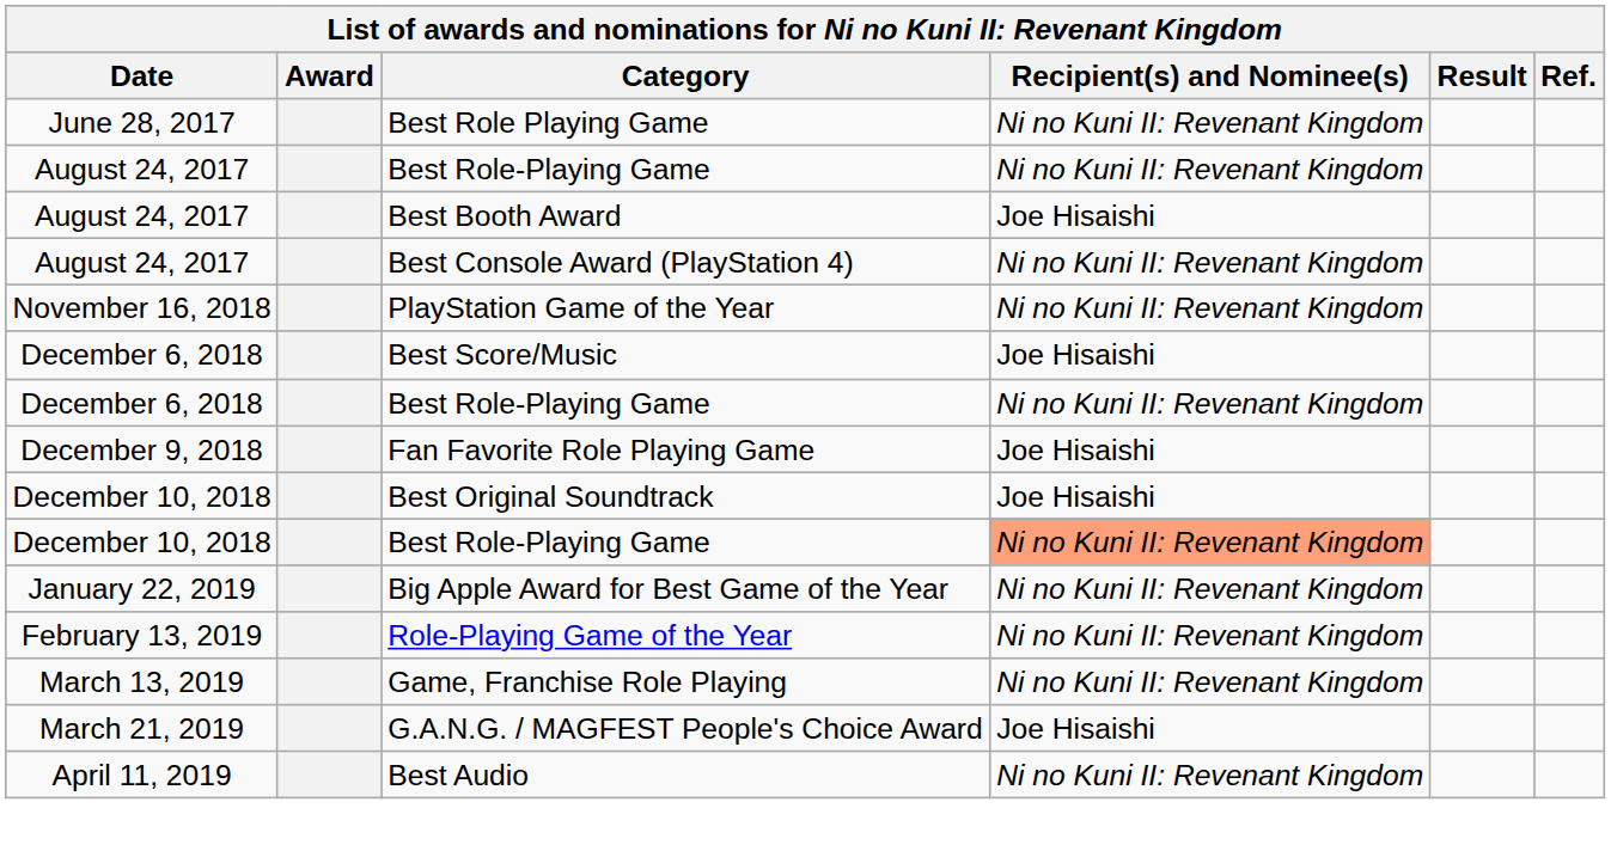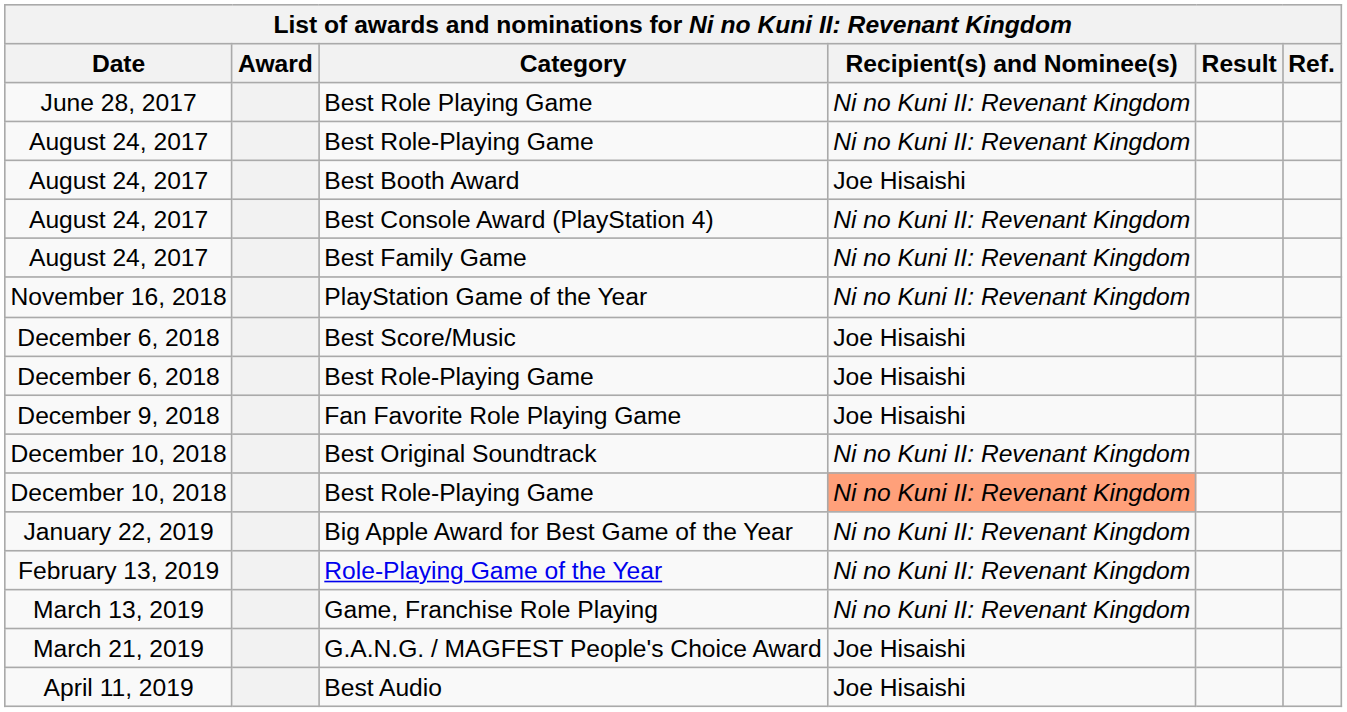 <table class="wikitable sortable plainrowheaders collapsible collapsed" style="font-size:95%; border:none; margin:0;">
 <tr valign="bottom">
 <th scope="col" colspan="6">List of awards and nominations for <em>Ni no Kuni II: Revenant Kingdom</em></th>
 </tr>
 <tr>
 <th scope="col">Date</th>
 <th scope="col">Award</th>
 <th scope="col">Category</th>
 <th scope="col">Recipient(s) and Nominee(s)</th>
 <th scope="col">Result</th>
 <th scope="col" class="unsortable">Ref.</th>
 </tr>
 <tr valign="top">
 <td style="text-align:center;">June 28, 2017</td>
 <th scope="row"></th>
 <td>Best Role Playing Game</td>
 <td><em>Ni no Kuni II: Revenant Kingdom</em></td>
 <td></td>
 <td style="text-align:center;"></td>
 </tr>
 <tr valign="top">
 <td style="text-align:center;">August 24, 2017</td>
 <th scope="row"></th>
 <td>Best Role-Playing Game</td>
 <td><em>Ni no Kuni II: Revenant Kingdom</em></td>
 <td></td>
 <td style="text-align:center;"></td>
 </tr>
 <tr valign="top">
 <td style="text-align:center;">August 24, 2017</td>
 <th scope="row"></th>
 <td>Best Booth Award</td>
 <td>Joe Hisaishi</td>
 <td></td>
 <td style="text-align:center;"></td>
 </tr>
 <tr valign="top">
 <td style="text-align:center;">August 24, 2017</td>
 <th scope="row"></th>
 <td>Best Console Award (PlayStation 4)</td>
 <td><em>Ni no Kuni II: Revenant Kingdom</em></td>
 <td></td>
 <td style="text-align:center;"></td>
 </tr>
 <tr valign="top">
+<td style="text-align:center;">August 24, 2017</td>
+<th scope="row"></th>
+<td>Best Family Game</td>
+<td><em>Ni no Kuni II: Revenant Kingdom</em></td>
+<td></td>
+<td style="text-align:center;"></td>
+</tr>
+<tr valign="top">
 <td style="text-align:center;">November 16, 2018</td>
 <th scope="row"></th>
 <td>PlayStation Game of the Year</td>
 <td><em>Ni no Kuni II: Revenant Kingdom</em></td>
 <td></td>
 <td style="text-align:center;"></td>
 </tr>
 <tr valign="top">
 <td style="text-align:center;">December 6, 2018</td>
 <th scope="row"></th>
 <td>Best Score/Music</td>
 <td>Joe Hisaishi</td>
 <td></td>
 <td style="text-align:center;"></td>
 </tr>
 <tr valign="top">
 <td style="text-align:center;">December 6, 2018</td>
 <th scope="row"></th>
 <td>Best Role-Playing Game</td>
-<td><em>Ni no Kuni II: Revenant Kingdom</em></td>
+<td>Joe Hisaishi</td>
 <td></td>
 <td style="text-align:center;"></td>
 </tr>
 <tr valign="top">
 <td style="text-align:center;">December 9, 2018</td>
 <th scope="row"></th>
 <td>Fan Favorite Role Playing Game</td>
 <td>Joe Hisaishi</td>
 <td></td>
 <td style="text-align:center;"></td>
 </tr>
 <tr valign="top">
 <td style="text-align:center;">December 10, 2018</td>
 <th scope="row"></th>
 <td>Best Original Soundtrack</td>
-<td>Joe Hisaishi</td>
+<td><em>Ni no Kuni II: Revenant Kingdom</em></td>
 <td></td>
 <td style="text-align:center;"></td>
 </tr>
 <tr valign="top">
 <td style="text-align:center;">December 10, 2018</td>
 <th scope="row"></th>
 <td>Best Role-Playing Game</td>
 <td style="background: lightsalmon;"><em>Ni no Kuni II: Revenant Kingdom</em></td>
 <td></td>
 <td style="text-align:center;"></td>
 </tr>
 <tr valign="top">
 <td style="text-align:center;">January 22, 2019</td>
 <th scope="row"></th>
 <td>Big Apple Award for Best Game of the Year</td>
 <td><em>Ni no Kuni II: Revenant Kingdom</em></td>
 <td></td>
 <td style="text-align:center;"></td>
 </tr>
 <tr valign="top">
 <td style="text-align:center;">February 13, 2019</td>
 <th scope="row"></th>
 <td><a href='#'>Role-Playing Game of the Year</a></td>
 <td><em>Ni no Kuni II: Revenant Kingdom</em></td>
 <td></td>
 <td style="text-align:center;"></td>
 </tr>
 <tr valign="top">
 <td style="text-align:center;">March 13, 2019</td>
 <th scope="row"></th>
 <td>Game, Franchise Role Playing</td>
 <td><em>Ni no Kuni II: Revenant Kingdom</em></td>
 <td></td>
 <td style="text-align:center;"></td>
 </tr>
 <tr valign="top">
 <td style="text-align:center;">March 21, 2019</td>
 <th scope="row"></th>
 <td>G.A.N.G. / MAGFEST People's Choice Award</td>
 <td>Joe Hisaishi</td>
 <td></td>
 <td style="text-align:center;"></td>
 </tr>
 <tr valign="top">
 <td style="text-align:center;">April 11, 2019</td>
 <th scope="row"></th>
 <td>Best Audio</td>
-<td><em>Ni no Kuni II: Revenant Kingdom</em></td>
+<td>Joe Hisaishi</td>
 <td></td>
 <td style="text-align:center;"></td>
 </tr>
 </table>
